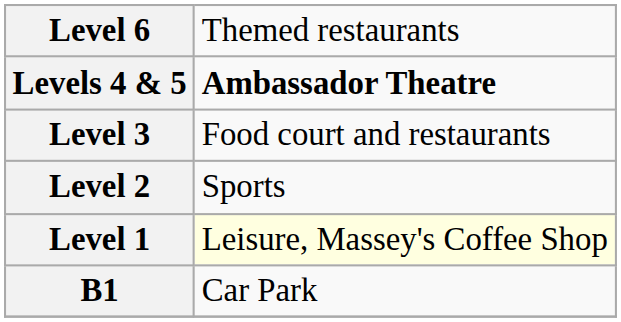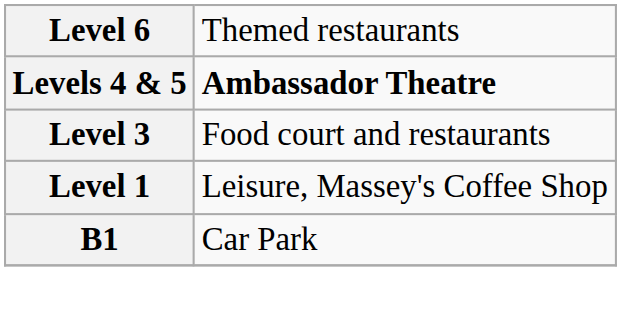 <table class="wikitable">
 <tr>
 <th>Level 6</th>
 <td>Themed restaurants</td>
 </tr>
 <tr>
 <th>Levels 4 & 5</th>
 <td><strong>Ambassador Theatre</strong></td>
 </tr>
 <tr>
 <th>Level 3</th>
 <td>Food court and restaurants</td>
 </tr>
 <tr>
-<th>Level 2</th>
-<td>Sports</td>
-</tr>
-<tr>
 <th>Level 1</th>
-<td style="background: lightyellow;">Leisure, Massey's Coffee Shop</td>
+<td>Leisure, Massey's Coffee Shop</td>
 </tr>
 <tr>
 <th>B1</th>
 <td>Car Park</td>
 </tr>
 <tr>
 </tr>
 </table>
